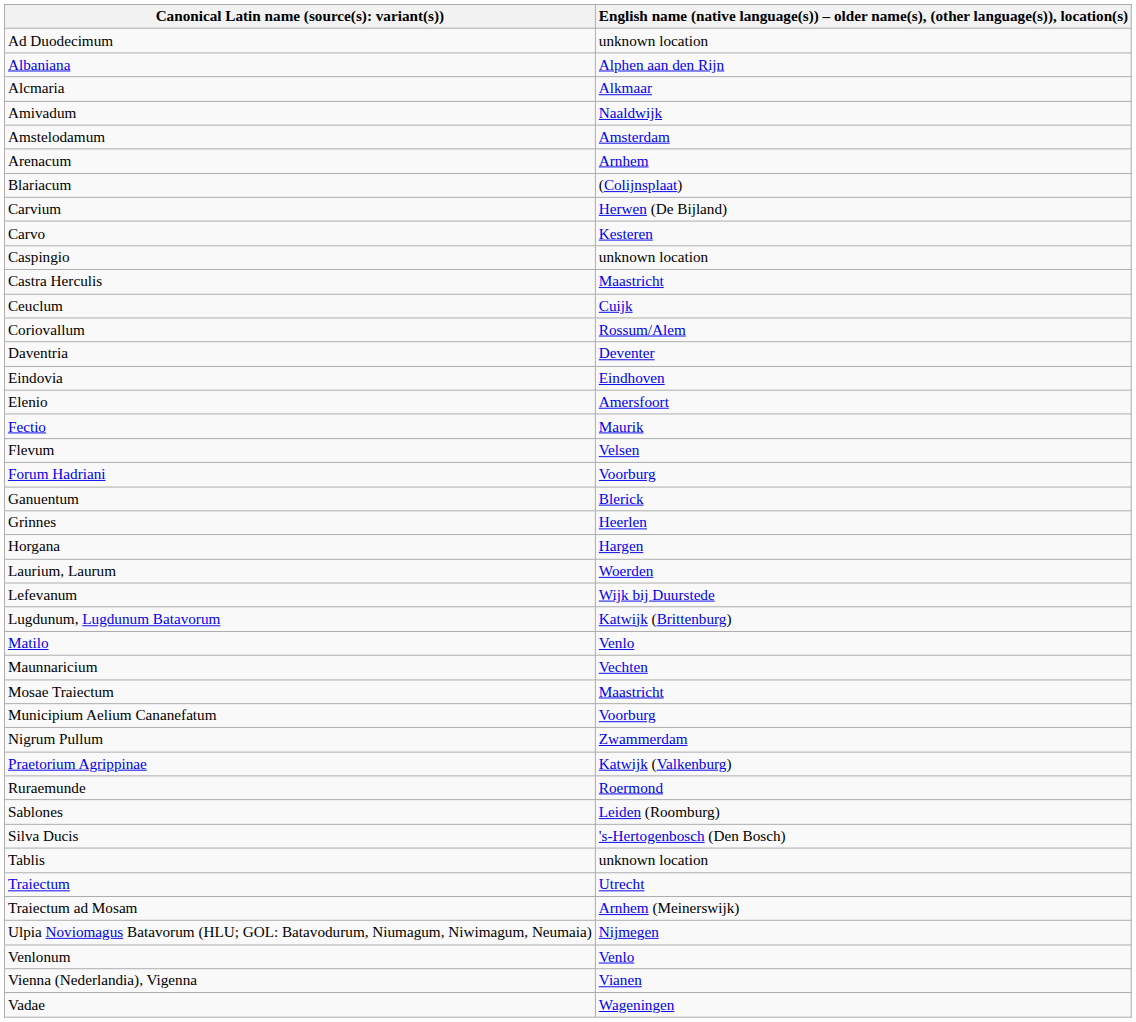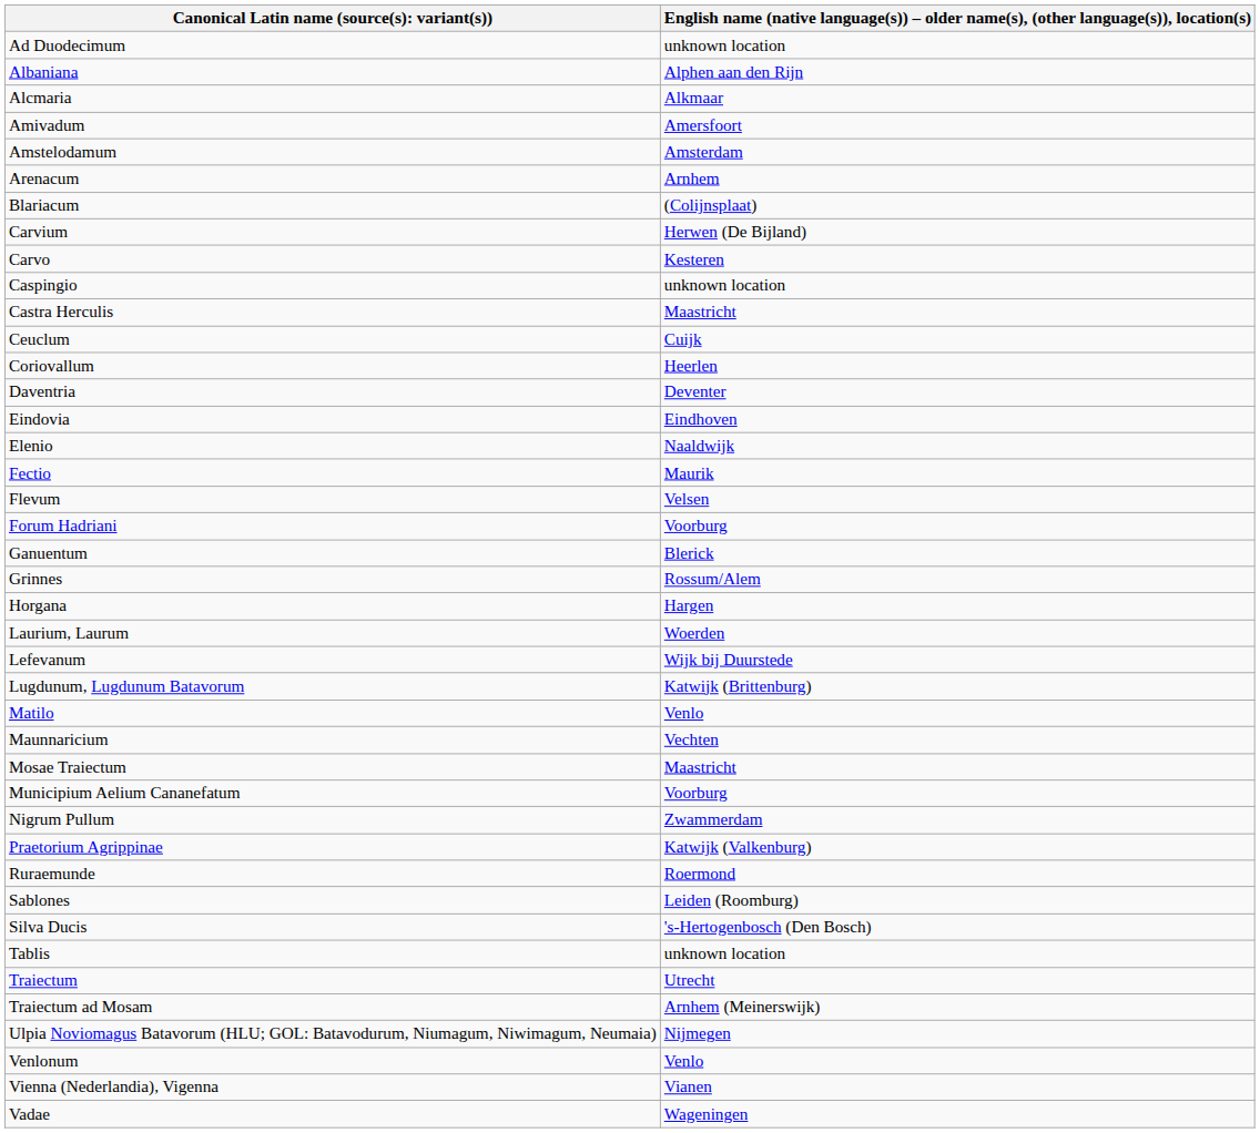 <table class="wikitable sortable">
 <tr>
 <th>Canonical Latin name (source(s): variant(s))</th>
 <th>English name (native language(s)) – older name(s), (other language(s)), location(s)</th>
 </tr>
 <tr>
 <td>Ad Duodecimum</td>
 <td>unknown location</td>
 </tr>
 <tr>
 <td><a href='#'>Albaniana</a></td>
 <td><a href='#'>Alphen aan den Rijn</a></td>
 </tr>
 <tr>
 <td>Alcmaria</td>
 <td><a href='#'>Alkmaar</a></td>
 </tr>
 <tr>
 <td>Amivadum</td>
-<td><a href='#'>Naaldwijk</a></td>
+<td><a href='#'>Amersfoort</a></td>
 </tr>
 <tr>
 <td>Amstelodamum</td>
 <td><a href='#'>Amsterdam</a></td>
 </tr>
 <tr>
 <td>Arenacum</td>
 <td><a href='#'>Arnhem</a></td>
 </tr>
 <tr>
 <td>Blariacum</td>
 <td>(<a href='#'>Colijnsplaat</a>)</td>
 </tr>
 <tr>
 <td>Carvium</td>
 <td><a href='#'>Herwen</a> (De Bijland)</td>
 </tr>
 <tr>
 <td>Carvo</td>
 <td><a href='#'>Kesteren</a></td>
 </tr>
 <tr>
 <td>Caspingio</td>
 <td>unknown location</td>
 </tr>
 <tr>
 <td>Castra Herculis</td>
 <td><a href='#'>Maastricht</a></td>
 </tr>
 <tr>
 <td>Ceuclum</td>
 <td><a href='#'>Cuijk</a></td>
 </tr>
 <tr>
 <td>Coriovallum</td>
-<td><a href='#'>Rossum/Alem</a></td>
+<td><a href='#'>Heerlen</a></td>
 </tr>
 <tr>
 <td>Daventria</td>
 <td><a href='#'>Deventer</a></td>
 </tr>
 <tr>
 <td>Eindovia</td>
 <td><a href='#'>Eindhoven</a></td>
 </tr>
 <tr>
 <td>Elenio</td>
-<td><a href='#'>Amersfoort</a></td>
+<td><a href='#'>Naaldwijk</a></td>
 </tr>
 <tr>
 <td><a href='#'>Fectio</a></td>
 <td><a href='#'>Maurik</a></td>
 </tr>
 <tr>
 <td>Flevum</td>
 <td><a href='#'>Velsen</a></td>
 </tr>
 <tr>
 <td><a href='#'>Forum Hadriani</a></td>
 <td><a href='#'>Voorburg</a></td>
 </tr>
 <tr>
 <td>Ganuentum</td>
 <td><a href='#'>Blerick</a></td>
 </tr>
 <tr>
 <td>Grinnes</td>
-<td><a href='#'>Heerlen</a></td>
+<td><a href='#'>Rossum/Alem</a></td>
 </tr>
 <tr>
 <td>Horgana</td>
 <td><a href='#'>Hargen</a></td>
 </tr>
 <tr>
 <td>Laurium, Laurum</td>
 <td><a href='#'>Woerden</a></td>
 </tr>
 <tr>
 <td>Lefevanum</td>
 <td><a href='#'>Wijk bij Duurstede</a></td>
 </tr>
 <tr>
 <td>Lugdunum, <a href='#'>Lugdunum Batavorum</a></td>
 <td><a href='#'>Katwijk</a> (<a href='#'>Brittenburg</a>)</td>
 </tr>
 <tr>
 <td><a href='#'>Matilo</a></td>
 <td><a href='#'>Venlo</a></td>
 </tr>
 <tr>
 <td>Maunnaricium</td>
 <td><a href='#'>Vechten</a></td>
 </tr>
 <tr>
 <td>Mosae Traiectum</td>
 <td><a href='#'>Maastricht</a></td>
 </tr>
 <tr>
 <td>Municipium Aelium Cananefatum</td>
 <td><a href='#'>Voorburg</a></td>
 </tr>
 <tr>
 <td>Nigrum Pullum</td>
 <td><a href='#'>Zwammerdam</a></td>
 </tr>
 <tr>
 <td><a href='#'>Praetorium Agrippinae</a></td>
 <td><a href='#'>Katwijk</a> (<a href='#'>Valkenburg</a>)</td>
 </tr>
 <tr>
 <td>Ruraemunde</td>
 <td><a href='#'>Roermond</a></td>
 </tr>
 <tr>
 <td>Sablones</td>
 <td><a href='#'>Leiden</a> (Roomburg)</td>
 </tr>
 <tr>
 <td>Silva Ducis</td>
 <td><a href='#'>'s-Hertogenbosch</a> (Den Bosch)</td>
 </tr>
 <tr>
 <td>Tablis</td>
 <td>unknown location</td>
 </tr>
 <tr>
 <td><a href='#'>Traiectum</a></td>
 <td><a href='#'>Utrecht</a></td>
 </tr>
 <tr>
 <td>Traiectum ad Mosam</td>
 <td><a href='#'>Arnhem</a> (Meinerswijk)</td>
 </tr>
 <tr>
 <td>Ulpia <a href='#'>Noviomagus</a> Batavorum (HLU; GOL: Batavodurum, Niumagum, Niwimagum, Neumaia)</td>
 <td><a href='#'>Nijmegen</a></td>
 </tr>
 <tr>
 <td>Venlonum</td>
 <td><a href='#'>Venlo</a></td>
 </tr>
 <tr>
 <td>Vienna (Nederlandia), Vigenna</td>
 <td><a href='#'>Vianen</a></td>
 </tr>
 <tr>
 <td>Vadae</td>
 <td><a href='#'>Wageningen</a></td>
 </tr>
 </table>
